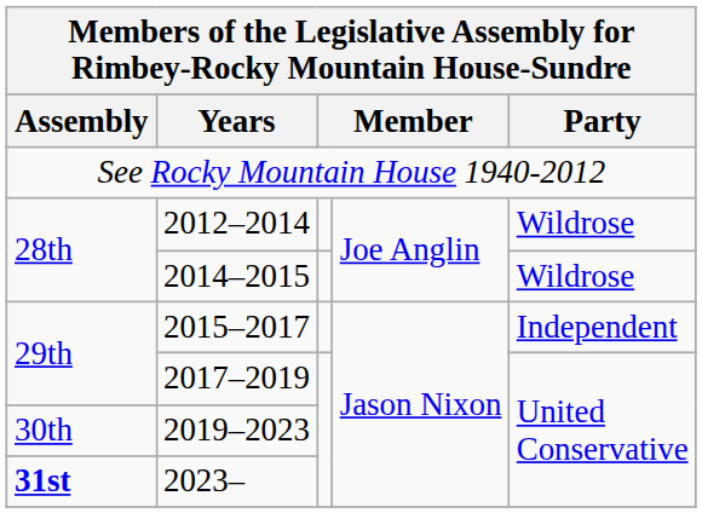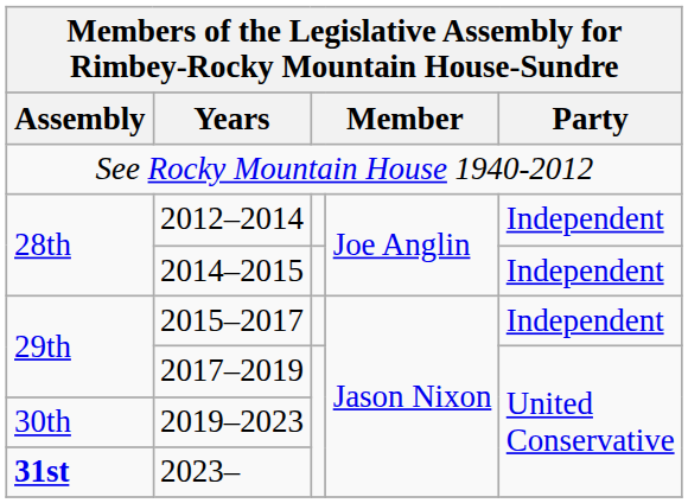 <table class="wikitable" align=right>
 <tr>
 <th colspan=5>Members of the Legislative Assembly for<br>Rimbey-Rocky Mountain House-Sundre</th>
 </tr>
 <tr>
 <th>Assembly</th>
 <th>Years</th>
 <th colspan="2">Member</th>
 <th>Party</th>
 </tr>
 <tr>
 <td align="center" colspan=5><em>See <a href='#'>Rocky Mountain House</a> 1940-2012</em></td>
 </tr>
 <tr>
 <td rowspan="2"><a href='#'>28th</a></td>
 <td>2012–2014</td>
 <td></td>
 <td rowspan="2"><a href='#'>Joe Anglin</a></td>
-<td><a href='#'>Wildrose</a></td>
+<td><a href='#'>Independent</a></td>
 </tr>
 <tr>
 <td>2014–2015</td>
 <td></td>
-<td><a href='#'>Wildrose</a></td>
+<td><a href='#'>Independent</a></td>
 </tr>
 <tr>
 <td rowspan="2"><a href='#'>29th</a></td>
 <td>2015–2017</td>
 <td></td>
 <td rowspan=4><a href='#'>Jason Nixon</a></td>
 <td><a href='#'>Independent</a></td>
 </tr>
 <tr>
 <td>2017–2019</td>
 <td rowspan=3 ></td>
 <td rowspan=3><a href='#'>United<br>Conservative</a></td>
 </tr>
 <tr>
 <td><a href='#'>30th</a></td>
 <td>2019–2023</td>
 </tr>
 <tr>
 <td><strong><a href='#'>31st</a></strong></td>
 <td>2023–</td>
 </tr>
 </table>
